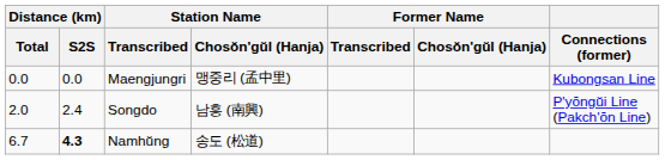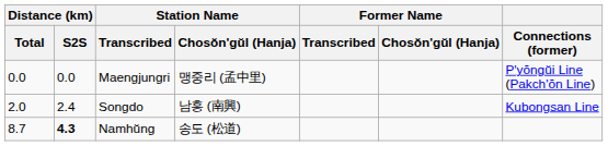 <table class="wikitable" style="font-size:90%;">
 <tr>
 <th colspan="2">Distance (km)</th>
 <th colspan="2">Station Name</th>
 <th colspan="2">Former Name</th>
 <th></th>
 </tr>
 <tr>
 <th>Total</th>
 <th>S2S</th>
 <th>Transcribed</th>
 <th>Chosŏn'gŭl (Hanja)</th>
 <th>Transcribed</th>
 <th>Chosŏn'gŭl (Hanja)</th>
 <th>Connections<br>(former)</th>
 </tr>
 <tr>
 <td>0.0</td>
 <td>0.0</td>
 <td>Maengjungri</td>
 <td>맹중리 (孟中里)</td>
 <td></td>
 <td></td>
-<td><a href='#'>Kubongsan Line</a></td>
+<td><a href='#'>P'yŏngŭi Line</a><br>(<a href='#'>Pakch'ŏn Line</a>)</td>
 </tr>
 <tr>
 <td>2.0</td>
 <td>2.4</td>
 <td>Songdo</td>
 <td>남흥 (南興)</td>
 <td></td>
 <td></td>
-<td><a href='#'>P'yŏngŭi Line</a><br>(<a href='#'>Pakch'ŏn Line</a>)</td>
+<td><a href='#'>Kubongsan Line</a></td>
 </tr>
 <tr>
-<td>6.7</td>
+<td>8.7</td>
 <td><strong>4.3</strong></td>
 <td>Namhŭng</td>
 <td>송도 (松道)</td>
 <td></td>
 <td></td>
 <td></td>
 </tr>
 </table>
